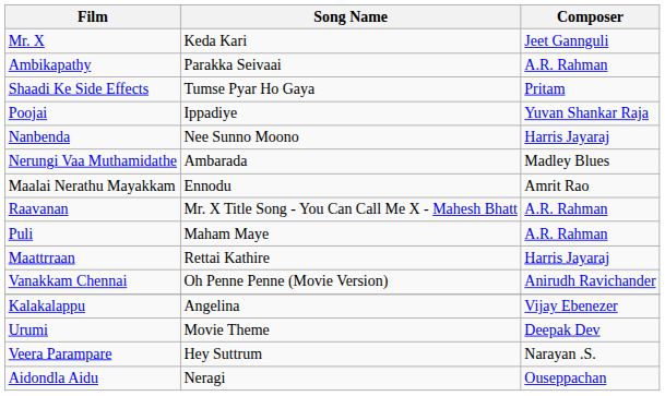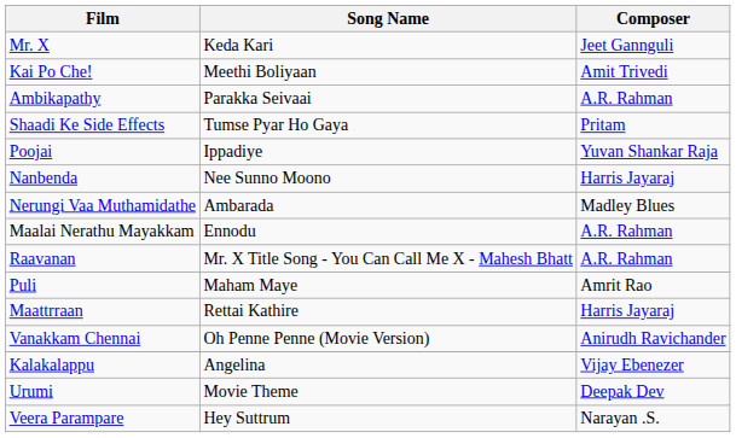 <table class="wikitable">
 <tr>
 <th>Film</th>
 <th>Song Name</th>
 <th>Composer</th>
 </tr>
 <tr>
 <td><a href='#'>Mr. X</a></td>
 <td>Keda Kari</td>
 <td><a href='#'>Jeet Gannguli</a></td>
+</tr>
+<tr>
+<td><a href='#'>Kai Po Che!</a></td>
+<td>Meethi Boliyaan</td>
+<td><a href='#'>Amit Trivedi</a></td>
 </tr>
 <tr>
 <td><a href='#'>Ambikapathy</a></td>
 <td>Parakka Seivaai</td>
 <td><a href='#'>A.R. Rahman</a></td>
 </tr>
 <tr>
 <td><a href='#'>Shaadi Ke Side Effects</a></td>
 <td>Tumse Pyar Ho Gaya</td>
 <td><a href='#'>Pritam</a></td>
 </tr>
 <tr>
 <td><a href='#'>Poojai</a></td>
 <td>Ippadiye</td>
 <td><a href='#'>Yuvan Shankar Raja</a></td>
 </tr>
 <tr>
 <td><a href='#'>Nanbenda</a></td>
 <td>Nee Sunno Moono</td>
 <td><a href='#'>Harris Jayaraj</a></td>
 </tr>
 <tr>
 <td><a href='#'>Nerungi Vaa Muthamidathe</a></td>
 <td>Ambarada</td>
 <td>Madley Blues</td>
 </tr>
 <tr>
 <td>Maalai Nerathu Mayakkam</td>
 <td>Ennodu</td>
-<td>Amrit Rao</td>
+<td><a href='#'>A.R. Rahman</a></td>
 </tr>
 <tr>
 <td><a href='#'>Raavanan</a></td>
 <td>Mr. X Title Song - You Can Call Me X - <a href='#'>Mahesh Bhatt</a></td>
 <td><a href='#'>A.R. Rahman</a></td>
 </tr>
 <tr>
 <td><a href='#'>Puli</a></td>
 <td>Maham Maye</td>
-<td><a href='#'>A.R. Rahman</a></td>
+<td>Amrit Rao</td>
 </tr>
 <tr>
 <td><a href='#'>Maattrraan</a></td>
 <td>Rettai Kathire</td>
 <td><a href='#'>Harris Jayaraj</a></td>
 </tr>
 <tr>
 <td><a href='#'>Vanakkam Chennai</a></td>
 <td>Oh Penne Penne (Movie Version)</td>
 <td><a href='#'>Anirudh Ravichander</a></td>
 </tr>
 <tr>
 </tr>
 <tr>
 <td><a href='#'>Kalakalappu</a></td>
 <td>Angelina</td>
 <td><a href='#'>Vijay Ebenezer</a></td>
 </tr>
 <tr>
 <td><a href='#'>Urumi</a></td>
 <td>Movie Theme</td>
 <td><a href='#'>Deepak Dev</a></td>
 </tr>
 <tr>
 <td><a href='#'>Veera Parampare</a></td>
 <td>Hey Suttrum</td>
 <td>Narayan .S.</td>
 </tr>
-<tr>
-<td><a href='#'>Aidondla Aidu</a></td>
-<td>Neragi</td>
-<td><a href='#'>Ouseppachan</a></td>
-</tr>
 </table>
